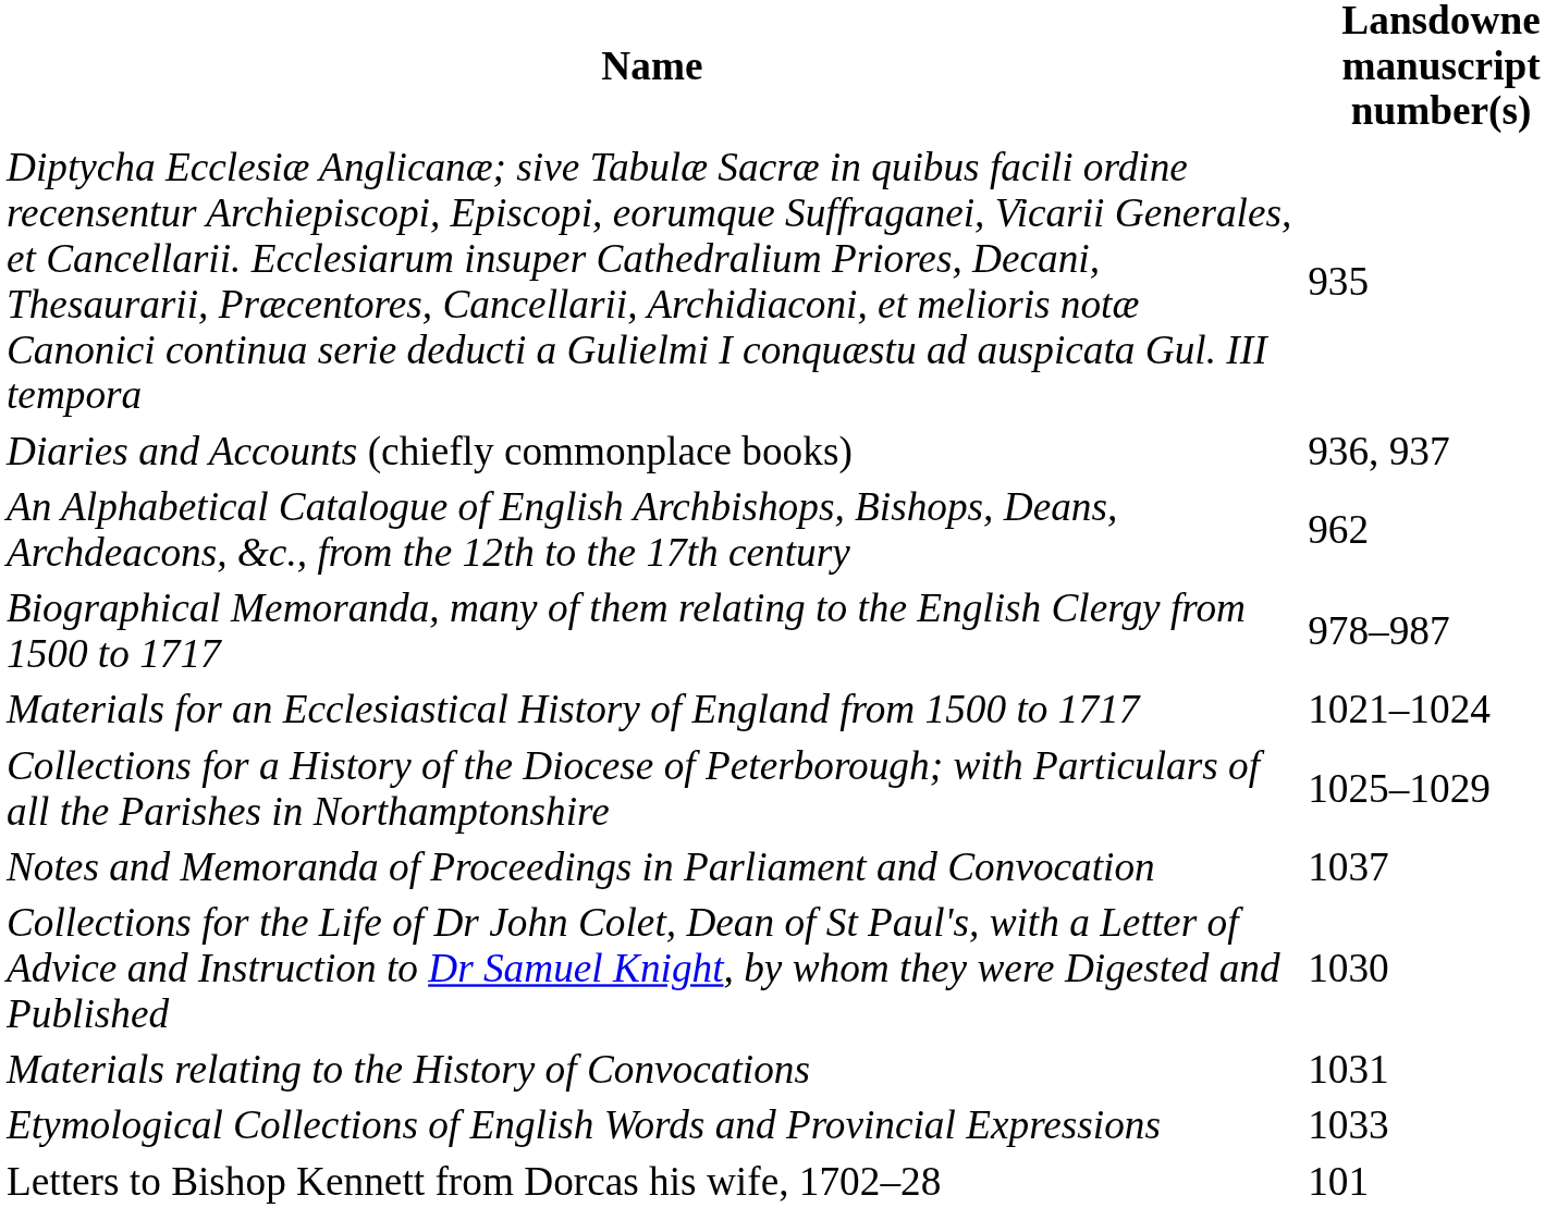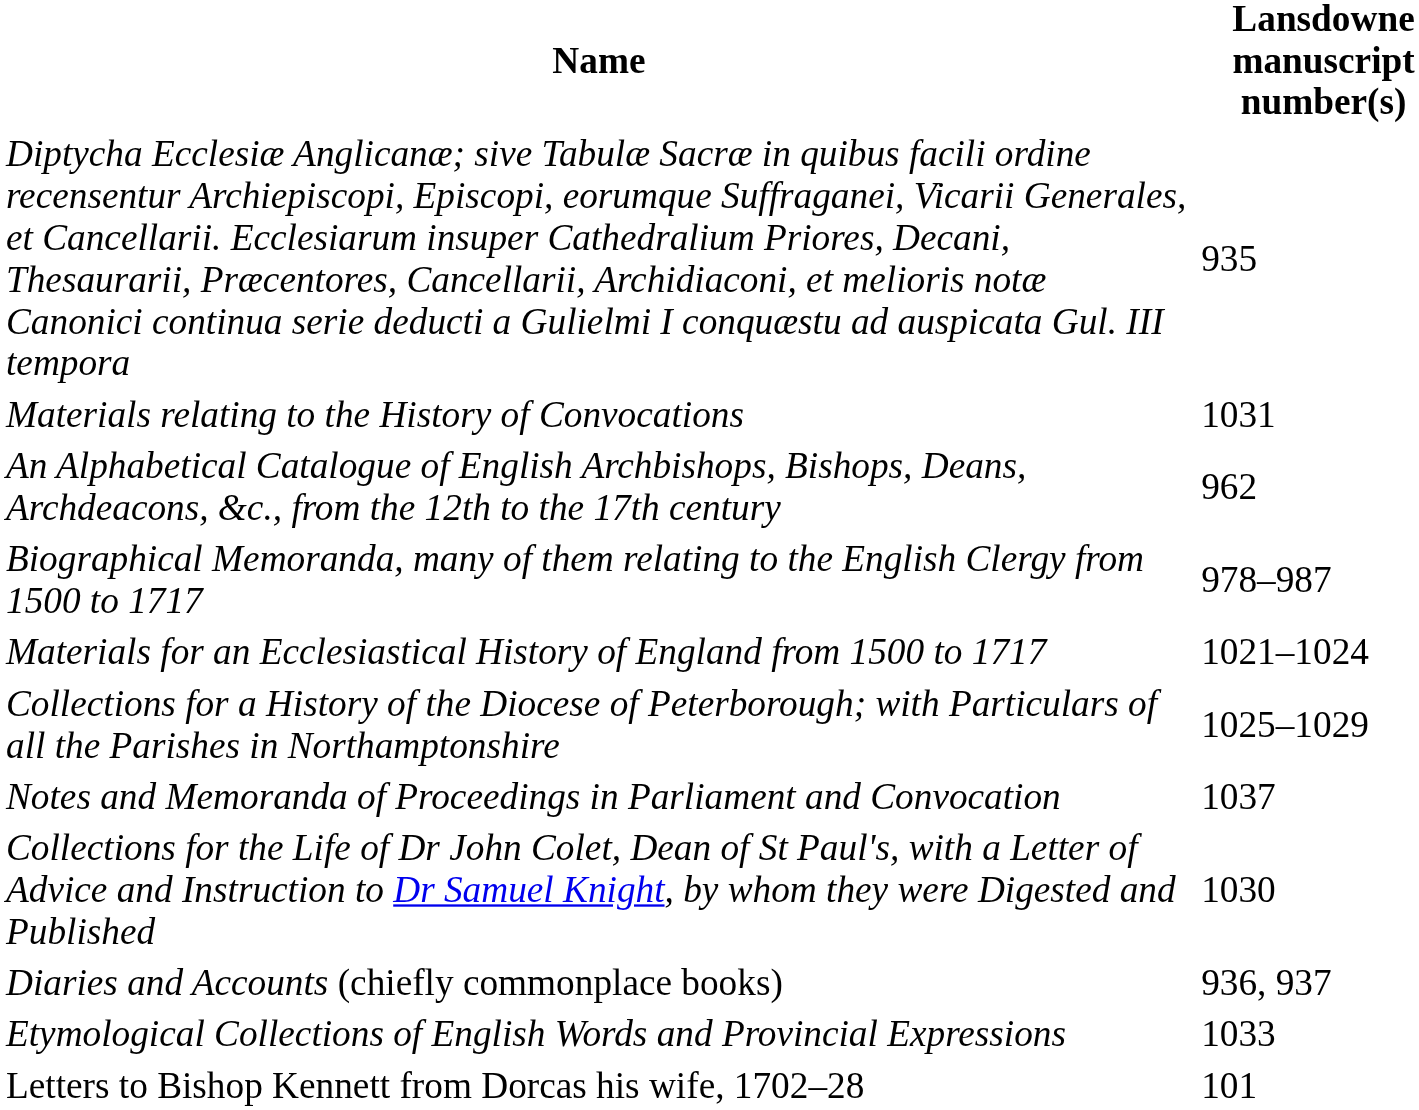 <table>
 <tr>
 <th>Name</th>
 <th>Lansdowne manuscript number(s)</th>
 </tr>
 <tr>
 <td><em>Diptycha Ecclesiæ Anglicanæ; sive Tabulæ Sacræ in quibus facili ordine recensentur Archiepiscopi, Episcopi, eorumque Suffraganei, Vicarii Generales, et Cancellarii. Ecclesiarum insuper Cathedralium Priores, Decani, Thesaurarii, Præcentores, Cancellarii, Archidiaconi, et melioris notæ Canonici continua serie deducti a Gulielmi I conquæstu ad auspicata Gul. III tempora</em></td>
 <td>935</td>
 </tr>
 <tr>
-<td><em>Diaries and Accounts</em> (chiefly commonplace books)</td>
-<td>936, 937</td>
+<td><em>Materials relating to the History of Convocations</em></td>
+<td>1031</td>
 </tr>
 <tr>
 <td><em>An Alphabetical Catalogue of English Archbishops, Bishops, Deans, Archdeacons, &c., from the 12th to the 17th century</em></td>
 <td>962</td>
 </tr>
 <tr>
 <td><em>Biographical Memoranda, many of them relating to the English Clergy from 1500 to 1717</em></td>
 <td>978–987</td>
 </tr>
 <tr>
 <td><em>Materials for an Ecclesiastical History of England from 1500 to 1717</em></td>
 <td>1021–1024</td>
 </tr>
 <tr>
 <td><em>Collections for a History of the Diocese of Peterborough; with Particulars of all the Parishes in Northamptonshire</em></td>
 <td>1025–1029</td>
 </tr>
 <tr>
 <td><em>Notes and Memoranda of Proceedings in Parliament and Convocation</em></td>
 <td>1037</td>
 </tr>
 <tr>
 <td><em>Collections for the Life of Dr John Colet, Dean of St Paul's, with a Letter of Advice and Instruction to <a href='#'>Dr Samuel Knight</a>, by whom they were Digested and Published</em></td>
 <td>1030</td>
 </tr>
 <tr>
-<td><em>Materials relating to the History of Convocations</em></td>
-<td>1031</td>
+<td><em>Diaries and Accounts</em> (chiefly commonplace books)</td>
+<td>936, 937</td>
 </tr>
 <tr>
 <td><em>Etymological Collections of English Words and Provincial Expressions</em></td>
 <td>1033</td>
 </tr>
 <tr>
 <td>Letters to Bishop Kennett from Dorcas his wife, 1702–28</td>
 <td>101</td>
 </tr>
 </table>
